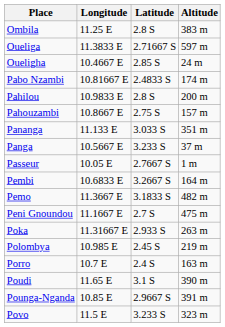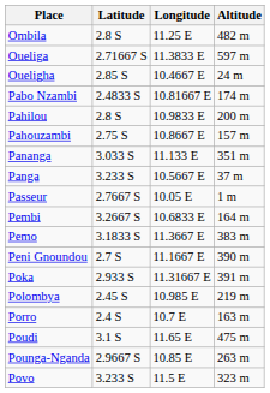 <table class="wikitable">
 <tr>
 <th>Place</th>
+<th>Latitude</th>
 <th>Longitude</th>
-<th>Latitude</th>
 <th>Altitude</th>
 </tr>
 <tr>
 <td><a href='#'>Ombila</a></td>
+<td>2.8 S</td>
 <td>11.25 E</td>
-<td>2.8 S</td>
-<td>383 m</td>
+<td>482 m</td>
 </tr>
 <tr>
 <td><a href='#'>Oueliga</a></td>
+<td>2.71667 S</td>
 <td>11.3833 E</td>
-<td>2.71667 S</td>
 <td>597 m</td>
 </tr>
 <tr>
 <td><a href='#'>Oueligha</a></td>
+<td>2.85 S</td>
 <td>10.4667 E</td>
-<td>2.85 S</td>
 <td>24 m</td>
 </tr>
 <tr>
 <td><a href='#'>Pabo Nzambi</a></td>
+<td>2.4833 S</td>
 <td>10.81667 E</td>
-<td>2.4833 S</td>
 <td>174 m</td>
 </tr>
 <tr>
 <td><a href='#'>Pahilou</a></td>
+<td>2.8 S</td>
 <td>10.9833 E</td>
-<td>2.8 S</td>
 <td>200 m</td>
 </tr>
 <tr>
 <td><a href='#'>Pahouzambi</a></td>
+<td>2.75 S</td>
 <td>10.8667 E</td>
-<td>2.75 S</td>
 <td>157 m</td>
 </tr>
 <tr>
 <td><a href='#'>Pananga</a></td>
+<td>3.033 S</td>
 <td>11.133 E</td>
-<td>3.033 S</td>
 <td>351 m</td>
 </tr>
 <tr>
 <td><a href='#'>Panga</a></td>
+<td>3.233 S</td>
 <td>10.5667 E</td>
-<td>3.233 S</td>
 <td>37 m</td>
 </tr>
 <tr>
 <td><a href='#'>Passeur</a></td>
+<td>2.7667 S</td>
 <td>10.05 E</td>
-<td>2.7667 S</td>
 <td>1 m</td>
 </tr>
 <tr>
 <td><a href='#'>Pembi</a></td>
+<td>3.2667 S</td>
 <td>10.6833 E</td>
-<td>3.2667 S</td>
 <td>164 m</td>
 </tr>
 <tr>
 <td><a href='#'>Pemo</a></td>
+<td>3.1833 S</td>
 <td>11.3667 E</td>
-<td>3.1833 S</td>
-<td>482 m</td>
+<td>383 m</td>
 </tr>
 <tr>
 <td><a href='#'>Peni Gnoundou</a></td>
+<td>2.7 S</td>
 <td>11.1667 E</td>
-<td>2.7 S</td>
-<td>475 m</td>
+<td>390 m</td>
 </tr>
 <tr>
 <td><a href='#'>Poka</a></td>
+<td>2.933 S</td>
 <td>11.31667 E</td>
-<td>2.933 S</td>
-<td>263 m</td>
+<td>391 m</td>
 </tr>
 <tr>
 <td><a href='#'>Polombya</a></td>
+<td>2.45 S</td>
 <td>10.985 E</td>
-<td>2.45 S</td>
 <td>219 m</td>
 </tr>
 <tr>
 <td><a href='#'>Porro</a></td>
+<td>2.4 S</td>
 <td>10.7 E</td>
-<td>2.4 S</td>
 <td>163 m</td>
 </tr>
 <tr>
 <td><a href='#'>Poudi</a></td>
+<td>3.1 S</td>
 <td>11.65 E</td>
-<td>3.1 S</td>
-<td>390 m</td>
+<td>475 m</td>
 </tr>
 <tr>
 <td><a href='#'>Pounga-Nganda</a></td>
+<td>2.9667 S</td>
 <td>10.85 E</td>
-<td>2.9667 S</td>
-<td>391 m</td>
+<td>263 m</td>
 </tr>
 <tr>
 <td><a href='#'>Povo</a></td>
+<td>3.233 S</td>
 <td>11.5 E</td>
-<td>3.233 S</td>
 <td>323 m</td>
 </tr>
 </table>
